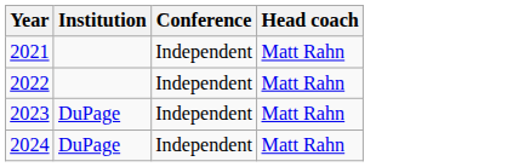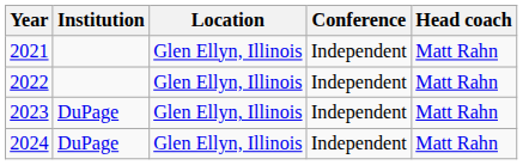 <table class="wikitable sortable">
 <tr>
 <th>Year</th>
 <th>Institution</th>
+<th>Location</th>
 <th>Conference</th>
 <th>Head coach</th>
 </tr>
 <tr>
 <td><a href='#'>2021</a></td>
 <td></td>
+<td><a href='#'>Glen Ellyn, Illinois</a></td>
 <td>Independent</td>
 <td><a href='#'>Matt Rahn</a></td>
 </tr>
 <tr>
 <td><a href='#'>2022</a></td>
 <td></td>
+<td><a href='#'>Glen Ellyn, Illinois</a></td>
 <td>Independent</td>
 <td><a href='#'>Matt Rahn</a></td>
 </tr>
 <tr>
 <td><a href='#'>2023</a></td>
 <td><a href='#'>DuPage</a></td>
+<td><a href='#'>Glen Ellyn, Illinois</a></td>
 <td>Independent</td>
 <td><a href='#'>Matt Rahn</a></td>
 </tr>
 <tr>
 <td><a href='#'>2024</a></td>
 <td><a href='#'>DuPage</a></td>
+<td><a href='#'>Glen Ellyn, Illinois</a></td>
 <td>Independent</td>
 <td><a href='#'>Matt Rahn</a></td>
 </tr>
 </table>
